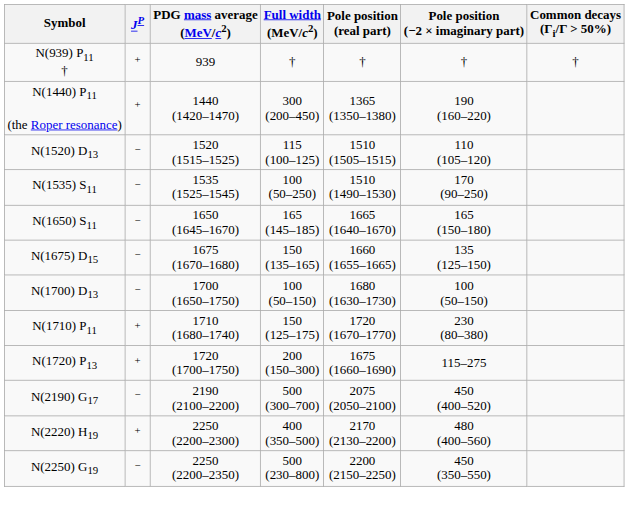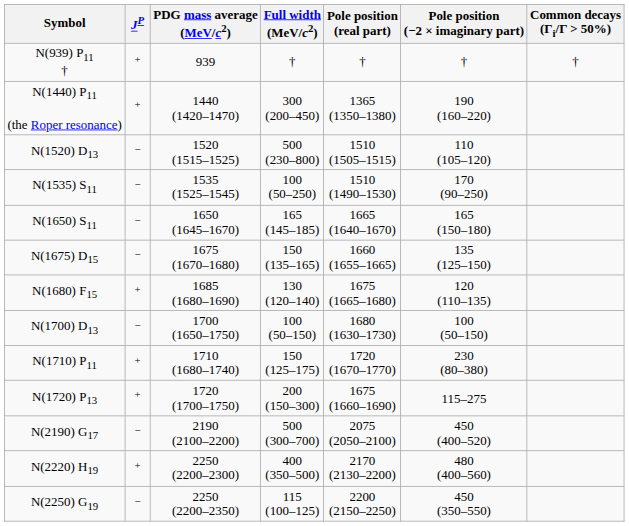 <table class="wikitable sortable"  style="text-align:center">
 <tr>
 <th>Symbol</th>
 <th> <em><a href='#'>J</a></em><sup><em><a href='#'>P</a></em></sup> </th>
 <th>PDG <a href='#'>mass</a> average<br>(<a href='#'>MeV</a>/<a href='#'><em>c</em></a><sup>2</sup>)</th>
 <th><a href='#'>Full width</a><br>(MeV/<em>c</em><sup>2</sup>)</th>
 <th>Pole position<br>(real part)</th>
 <th>Pole position<br>(−2 × imaginary part)</th>
 <th class=unsortable>Common decays <br>(Γ<sub>i</sub>/Γ > 50%)</th>
 </tr>
 <tr>
 <td>N(939) P<sub>11</sub><br>†</td>
 <td><sup>+</sup></td>
 <td>939</td>
 <td>†</td>
 <td>†</td>
 <td>†</td>
 <td>†</td>
 </tr>
 <tr>
 <td>N(1440) P<sub>11</sub><br><br> (the <a href='#'>Roper resonance</a>)</td>
 <td><sup>+</sup></td>
 <td>1440<br>(1420–1470)</td>
 <td>300<br>(200–450)</td>
 <td>1365<br>(1350–1380)</td>
 <td>190<br>(160–220)</td>
 <td></td>
 </tr>
 <tr>
 <td>N(1520) D<sub>13</sub><br></td>
 <td><sup>−</sup></td>
 <td>1520<br>(1515–1525)</td>
-<td>115<br>(100–125)</td>
+<td>500<br>(230–800)</td>
 <td>1510<br>(1505–1515)</td>
 <td>110<br>(105–120)</td>
 <td></td>
 </tr>
 <tr>
 <td>N(1535) S<sub>11</sub><br></td>
 <td><sup>−</sup></td>
 <td>1535<br>(1525–1545)</td>
 <td>100<br>(50–250)</td>
 <td>1510<br>(1490–1530)</td>
 <td>170<br>(90–250)</td>
 <td> <br></td>
 </tr>
 <tr>
 <td>N(1650) S<sub>11</sub><br></td>
 <td><sup>−</sup></td>
 <td>1650<br>(1645–1670)</td>
 <td>165<br>(145–185)</td>
 <td>1665<br>(1640–1670)</td>
 <td>165<br>(150–180)</td>
 <td></td>
 </tr>
 <tr>
 <td>N(1675) D<sub>15</sub><br></td>
 <td><sup>−</sup></td>
 <td>1675<br>(1670–1680)</td>
 <td>150<br>(135–165)</td>
 <td>1660<br>(1655–1665)</td>
 <td>135<br>(125–150)</td>
 <td> <br></td>
+</tr>
+<tr>
+<td>N(1680) F<sub>15</sub><br></td>
+<td><sup>+</sup></td>
+<td>1685<br>(1680–1690)</td>
+<td>130<br>(120–140)</td>
+<td>1675<br>(1665–1680)</td>
+<td>120<br>(110–135)</td>
+<td></td>
 </tr>
 <tr>
 <td>N(1700) D<sub>13</sub><br></td>
 <td><sup>−</sup></td>
 <td>1700<br>(1650–1750)</td>
 <td>100<br>(50–150)</td>
 <td>1680<br>(1630–1730)</td>
 <td>100<br>(50–150)</td>
 <td></td>
 </tr>
 <tr>
 <td>N(1710) P<sub>11</sub><br></td>
 <td><sup>+</sup></td>
 <td>1710<br>(1680–1740)</td>
 <td>150<br>(125–175)</td>
 <td>1720<br>(1670–1770)</td>
 <td>230<br>(80–380)</td>
 <td></td>
 </tr>
 <tr>
 <td>N(1720) P<sub>13</sub><br></td>
 <td><sup>+</sup></td>
 <td>1720<br>(1700–1750)</td>
 <td>200<br>(150–300)</td>
 <td>1675<br>(1660–1690)</td>
 <td>115–275</td>
 <td> <br></td>
 </tr>
 <tr>
 <td>N(2190) G<sub>17</sub><br></td>
 <td><sup>−</sup></td>
 <td>2190<br>(2100–2200)</td>
 <td>500<br>(300–700)</td>
 <td>2075<br>(2050–2100)</td>
 <td>450<br>(400–520)</td>
 <td><br></td>
 </tr>
 <tr>
 <td>N(2220) H<sub>19</sub><br></td>
 <td><sup>+</sup></td>
 <td>2250<br>(2200–2300)</td>
 <td>400<br>(350–500)</td>
 <td>2170<br>(2130–2200)</td>
 <td>480<br>(400–560)</td>
 <td></td>
 </tr>
 <tr>
 <td>N(2250) G<sub>19</sub><br></td>
 <td><sup>−</sup></td>
 <td>2250<br>(2200–2350)</td>
-<td>500<br>(230–800)</td>
+<td>115<br>(100–125)</td>
 <td>2200<br>(2150–2250)</td>
 <td>450<br>(350–550)</td>
 <td></td>
 </tr>
 </table>
